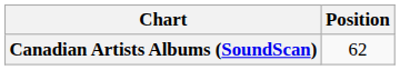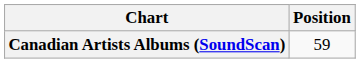 <table class="wikitable plainrowheaders" style="text-align:center">
 <tr>
 <th scope="col">Chart</th>
 <th scope="col">Position</th>
 </tr>
 <tr>
 <th scope="row">Canadian Artists Albums (<a href='#'>SoundScan</a>)</th>
-<td>62</td>
+<td>59</td>
 </tr>
 </table>
